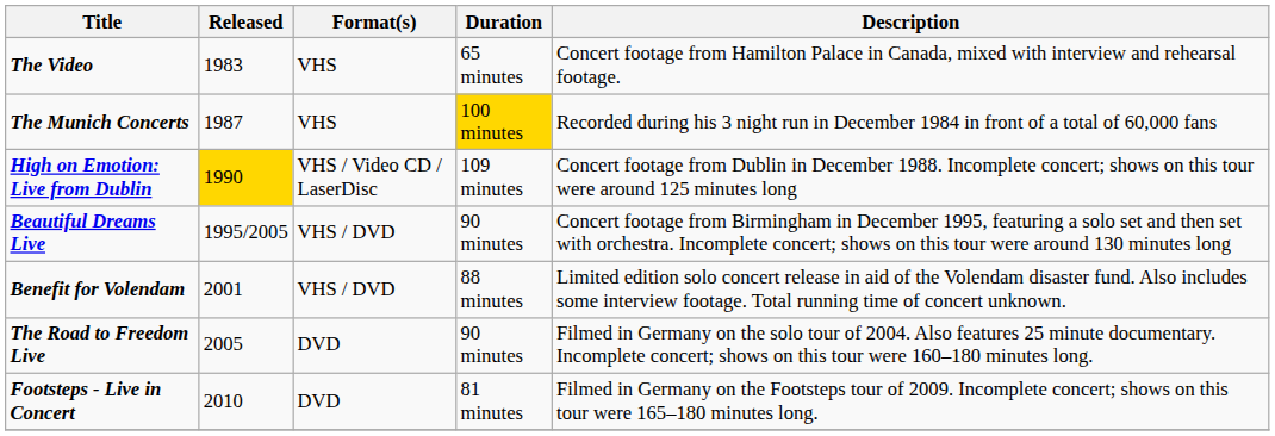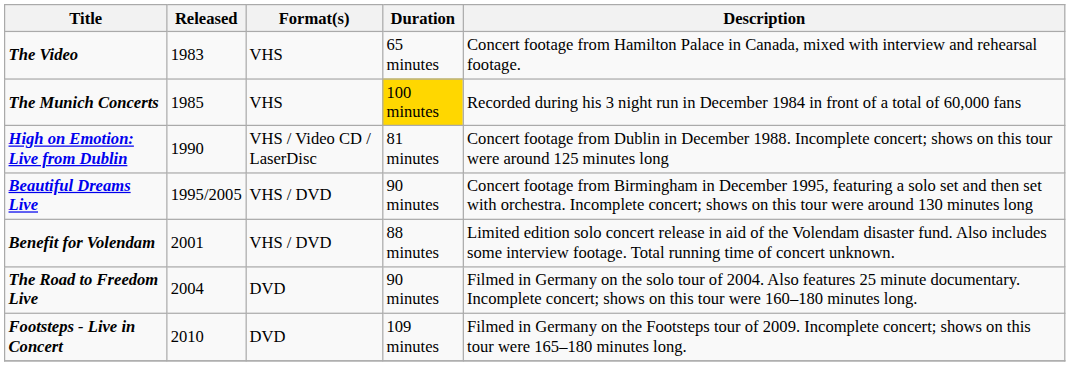 <table class="wikitable sortable" border="1" style="font-size: 85%;">
 <tr>
 <th>Title</th>
 <th>Released</th>
 <th>Format(s)</th>
 <th>Duration</th>
 <th>Description</th>
 </tr>
 <tr>
 <td><strong><em>The Video</em></strong></td>
 <td>1983</td>
 <td>VHS</td>
 <td>65 minutes</td>
 <td>Concert footage from Hamilton Palace in Canada, mixed with interview and rehearsal footage.</td>
 </tr>
 <tr>
 <td><strong><em>The Munich Concerts</em></strong></td>
-<td>1987</td>
+<td>1985</td>
 <td>VHS</td>
 <td style="background: gold;">100 minutes</td>
 <td>Recorded during his 3 night run in December 1984 in front of a total of 60,000 fans</td>
 </tr>
 <tr>
 <td><strong><em><a href='#'>High on Emotion: Live from Dublin</a></em></strong></td>
-<td style="background: gold;">1990</td>
+<td>1990</td>
 <td>VHS / Video CD / LaserDisc</td>
-<td>109 minutes</td>
+<td>81 minutes</td>
 <td>Concert footage from Dublin in December 1988. Incomplete concert; shows on this tour were around 125 minutes long</td>
 </tr>
 <tr>
 <td><strong><em><a href='#'>Beautiful Dreams Live</a></em></strong></td>
 <td>1995/2005</td>
 <td>VHS / DVD</td>
 <td>90 minutes</td>
 <td>Concert footage from Birmingham in December 1995, featuring a solo set and then set with orchestra. Incomplete concert; shows on this tour were around 130 minutes long</td>
 </tr>
 <tr>
 <td><strong><em>Benefit for Volendam</em></strong></td>
 <td>2001</td>
 <td>VHS / DVD</td>
 <td>88 minutes</td>
 <td>Limited edition solo concert release in aid of the Volendam disaster fund. Also includes some interview footage. Total running time of concert unknown.</td>
 </tr>
 <tr>
 <td><strong><em>The Road to Freedom Live</em></strong></td>
-<td>2005</td>
+<td>2004</td>
 <td>DVD</td>
 <td>90 minutes</td>
 <td>Filmed in Germany on the solo tour of 2004. Also features 25 minute documentary. Incomplete concert; shows on this tour were 160–180 minutes long.</td>
 </tr>
 <tr>
 <td><strong><em>Footsteps - Live in Concert</em></strong></td>
 <td>2010</td>
 <td>DVD</td>
-<td>81 minutes</td>
+<td>109 minutes</td>
 <td>Filmed in Germany on the Footsteps tour of 2009. Incomplete concert; shows on this tour were 165–180 minutes long.</td>
 </tr>
 <tr>
 </tr>
 </table>
